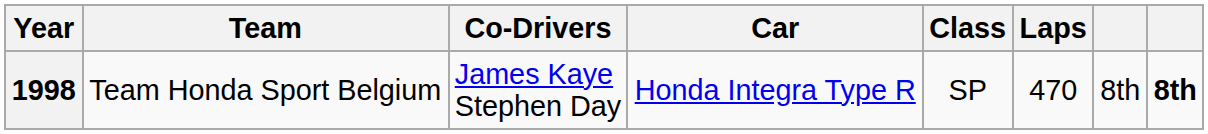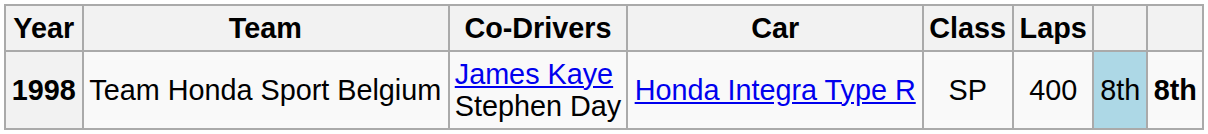 <table class="wikitable" style="font-size:90%">
 <tr>
 <th>Year</th>
 <th>Team</th>
 <th>Co-Drivers</th>
 <th>Car</th>
 <th>Class</th>
 <th>Laps</th>
 <th></th>
 <th></th>
 </tr>
 <tr style="text-align:center;">
 <th>1998</th>
 <td align="left" nowrap> Team Honda Sport Belgium</td>
 <td align="left" nowrap> <a href='#'>James Kaye</a><br> Stephen Day</td>
 <td align="left" nowrap><a href='#'>Honda Integra Type R</a></td>
 <td>SP</td>
-<td>470</td>
-<td>8th</td>
+<td>400</td>
+<td style="background: lightblue;">8th</td>
 <td><strong>8th</strong></td>
 </tr>
 <tr style="text-align:center;">
 </tr>
 </table>
